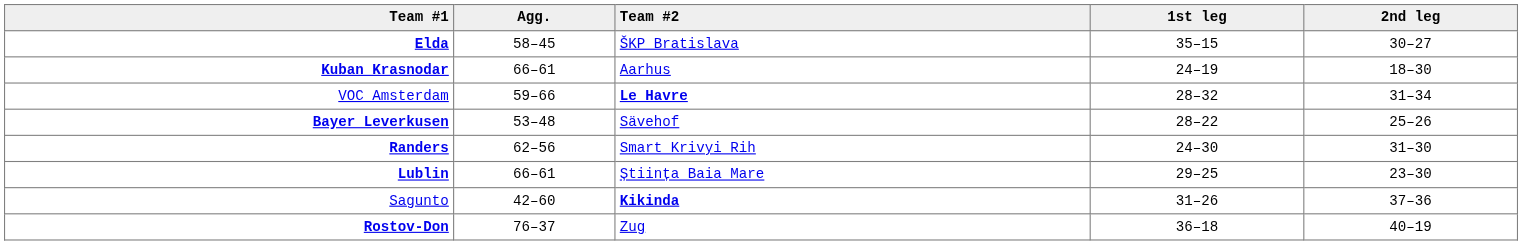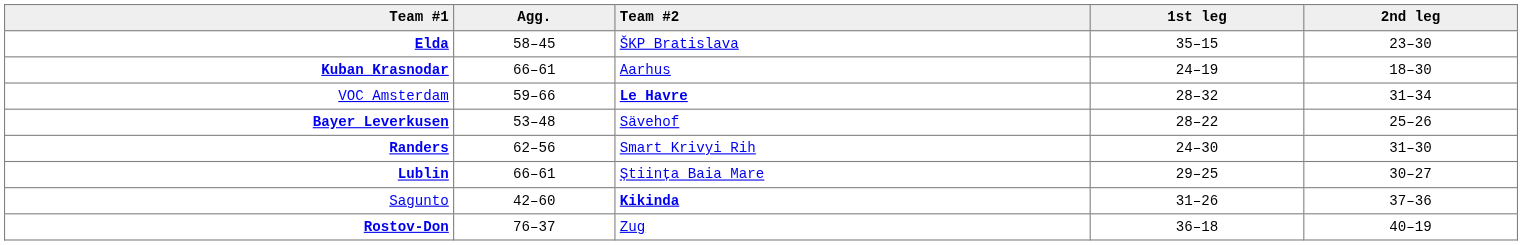 <table border=1 cellspacing=0 cellpadding=4 style="border-collapse: collapse;" width=70%>
 <tr bgcolor="efefef">
 <th align=right>Team #1</th>
 <th>Agg.</th>
 <th align=left>Team #2</th>
 <th>1st leg</th>
 <th>2nd leg</th>
 </tr>
 <tr>
 <td align=right><strong><a href='#'>Elda</a></strong> </td>
 <td align=center>58–45</td>
 <td> <a href='#'>ŠKP Bratislava</a></td>
 <td align=center>35–15</td>
-<td align=center>30–27</td>
+<td align=center>23–30</td>
 </tr>
 <tr>
 <td align=right><strong><a href='#'>Kuban Krasnodar</a></strong> </td>
 <td align=center>66–61</td>
 <td> <a href='#'>Aarhus</a></td>
 <td align=center>24–19</td>
 <td align=center>18–30</td>
 </tr>
 <tr>
 <td align=right><a href='#'>VOC Amsterdam</a> </td>
 <td align=center>59–66</td>
 <td> <strong><a href='#'>Le Havre</a></strong></td>
 <td align=center>28–32</td>
 <td align=center>31–34</td>
 </tr>
 <tr>
 <td align=right><strong><a href='#'>Bayer Leverkusen</a></strong> </td>
 <td align=center>53–48</td>
 <td> <a href='#'>Sävehof</a></td>
 <td align=center>28–22</td>
 <td align=center>25–26</td>
 </tr>
 <tr>
 <td align=right><strong><a href='#'>Randers</a></strong> </td>
 <td align=center>62–56</td>
 <td> <a href='#'>Smart Krivyi Rih</a></td>
 <td align=center>24–30</td>
 <td align=center>31–30</td>
 </tr>
 <tr>
 <td align=right><strong><a href='#'>Lublin</a></strong> </td>
 <td align=center>66–61</td>
 <td> <a href='#'>Știința Baia Mare</a></td>
 <td align=center>29–25</td>
-<td align=center>23–30</td>
+<td align=center>30–27</td>
 </tr>
 <tr>
 <td align=right><a href='#'>Sagunto</a> </td>
 <td align=center>42–60</td>
 <td> <strong><a href='#'>Kikinda</a></strong></td>
 <td align=center>31–26</td>
 <td align=center>37–36</td>
 </tr>
 <tr>
 <td align=right><strong><a href='#'>Rostov-Don</a></strong> </td>
 <td align=center>76–37</td>
 <td> <a href='#'>Zug</a></td>
 <td align=center>36–18</td>
 <td align=center>40–19</td>
 </tr>
 </table>
